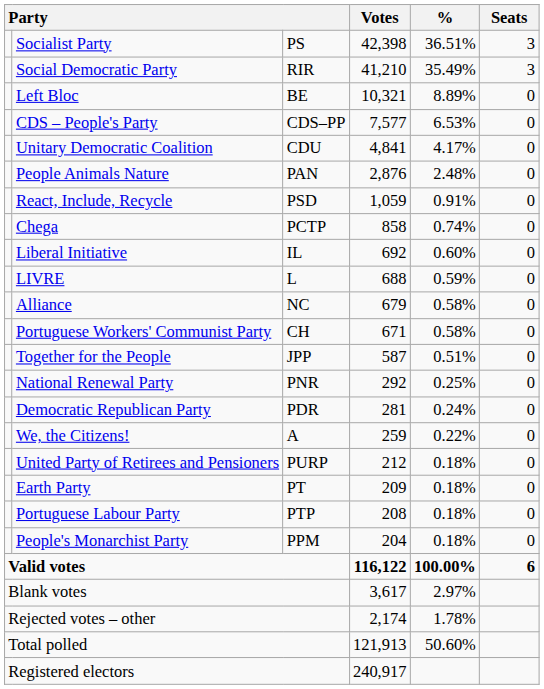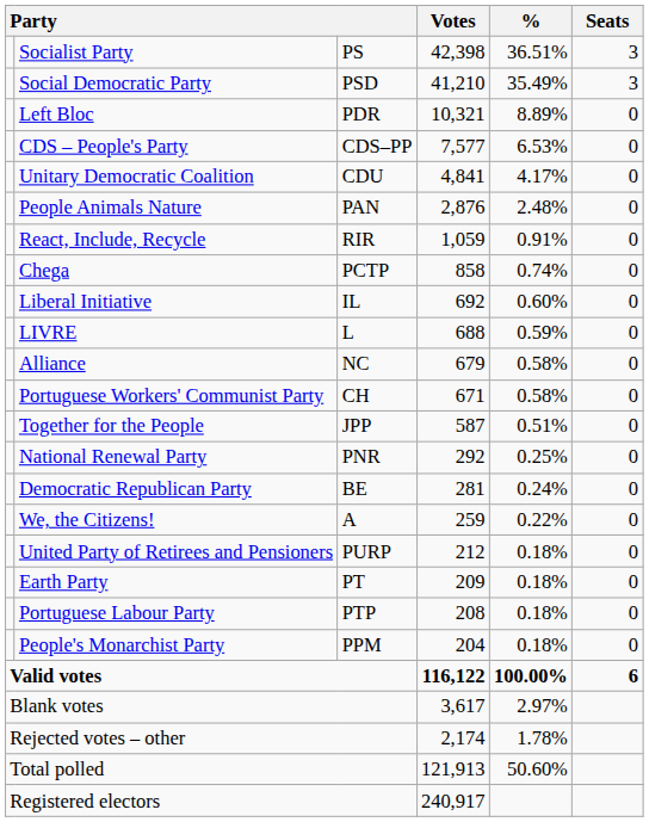 <table class="wikitable" border="1" style="text-align:right;">
 <tr>
 <th style="text-align:left;" colspan=3>Party</th>
 <th align=center width="50">Votes</th>
 <th align=center width="50">%</th>
 <th align=center width="50">Seats</th>
 </tr>
 <tr>
 <td></td>
 <td align=left><a href='#'>Socialist Party</a></td>
 <td align=left>PS</td>
 <td>42,398</td>
 <td>36.51%</td>
 <td>3</td>
 </tr>
 <tr>
 <td></td>
 <td align=left><a href='#'>Social Democratic Party</a></td>
-<td align=left>RIR</td>
+<td align=left>PSD</td>
 <td>41,210</td>
 <td>35.49%</td>
 <td>3</td>
 </tr>
 <tr>
 <td></td>
 <td align=left><a href='#'>Left Bloc</a></td>
-<td align=left>BE</td>
+<td align=left>PDR</td>
 <td>10,321</td>
 <td>8.89%</td>
 <td>0</td>
 </tr>
 <tr>
 <td></td>
 <td align=left><a href='#'>CDS – People's Party</a></td>
 <td align=left style="white-space: nowrap;">CDS–PP</td>
 <td>7,577</td>
 <td>6.53%</td>
 <td>0</td>
 </tr>
 <tr>
 <td></td>
 <td align=left style="white-space: nowrap;"><a href='#'>Unitary Democratic Coalition</a></td>
 <td align=left>CDU</td>
 <td>4,841</td>
 <td>4.17%</td>
 <td>0</td>
 </tr>
 <tr>
 <td></td>
 <td align=left><a href='#'>People Animals Nature</a></td>
 <td align=left>PAN</td>
 <td>2,876</td>
 <td>2.48%</td>
 <td>0</td>
 </tr>
 <tr>
 <td></td>
 <td align=left><a href='#'>React, Include, Recycle</a></td>
-<td align=left>PSD</td>
+<td align=left>RIR</td>
 <td>1,059</td>
 <td>0.91%</td>
 <td>0</td>
 </tr>
 <tr>
 <td></td>
 <td align=left><a href='#'>Chega</a></td>
 <td align=left>PCTP</td>
 <td>858</td>
 <td>0.74%</td>
 <td>0</td>
 </tr>
 <tr>
 <td></td>
 <td align=left><a href='#'>Liberal Initiative</a></td>
 <td align=left>IL</td>
 <td>692</td>
 <td>0.60%</td>
 <td>0</td>
 </tr>
 <tr>
 <td></td>
 <td align=left><a href='#'>LIVRE</a></td>
 <td align=left>L</td>
 <td>688</td>
 <td>0.59%</td>
 <td>0</td>
 </tr>
 <tr>
 <td></td>
 <td align=left><a href='#'>Alliance</a></td>
 <td align=left>NC</td>
 <td>679</td>
 <td>0.58%</td>
 <td>0</td>
 </tr>
 <tr>
 <td></td>
 <td align=left><a href='#'>Portuguese Workers' Communist Party</a></td>
 <td align=left>CH</td>
 <td>671</td>
 <td>0.58%</td>
 <td>0</td>
 </tr>
 <tr>
 <td></td>
 <td align=left><a href='#'>Together for the People</a></td>
 <td align=left>JPP</td>
 <td>587</td>
 <td>0.51%</td>
 <td>0</td>
 </tr>
 <tr>
 <td></td>
 <td align=left><a href='#'>National Renewal Party</a></td>
 <td align=left>PNR</td>
 <td>292</td>
 <td>0.25%</td>
 <td>0</td>
 </tr>
 <tr>
 <td></td>
 <td align=left><a href='#'>Democratic Republican Party</a></td>
-<td align=left>PDR</td>
+<td align=left>BE</td>
 <td>281</td>
 <td>0.24%</td>
 <td>0</td>
 </tr>
 <tr>
 <td></td>
 <td align=left><a href='#'>We, the Citizens!</a></td>
 <td align=left>A</td>
 <td>259</td>
 <td>0.22%</td>
 <td>0</td>
 </tr>
 <tr>
 <td></td>
 <td align=left><a href='#'>United Party of Retirees and Pensioners</a></td>
 <td align=left>PURP</td>
 <td>212</td>
 <td>0.18%</td>
 <td>0</td>
 </tr>
 <tr>
 <td></td>
 <td align=left><a href='#'>Earth Party</a></td>
 <td align=left>PT</td>
 <td>209</td>
 <td>0.18%</td>
 <td>0</td>
 </tr>
 <tr>
 <td></td>
 <td align=left><a href='#'>Portuguese Labour Party</a></td>
 <td align=left>PTP</td>
 <td>208</td>
 <td>0.18%</td>
 <td>0</td>
 </tr>
 <tr>
 <td></td>
 <td align=left><a href='#'>People's Monarchist Party</a></td>
 <td align=left>PPM</td>
 <td>204</td>
 <td>0.18%</td>
 <td>0</td>
 </tr>
 <tr style="font-weight:bold">
 <td align=left colspan=3>Valid votes</td>
 <td>116,122</td>
 <td>100.00%</td>
 <td>6</td>
 </tr>
 <tr>
 <td align=left colspan=3>Blank votes</td>
 <td>3,617</td>
 <td>2.97%</td>
 <td></td>
 </tr>
 <tr>
 <td align=left colspan=3>Rejected votes – other</td>
 <td>2,174</td>
 <td>1.78%</td>
 <td></td>
 </tr>
 <tr>
 <td align=left colspan=3>Total polled</td>
 <td>121,913</td>
 <td>50.60%</td>
 <td></td>
 </tr>
 <tr>
 <td align=left colspan=3>Registered electors</td>
 <td>240,917</td>
 <td></td>
 <td></td>
 </tr>
 </table>
